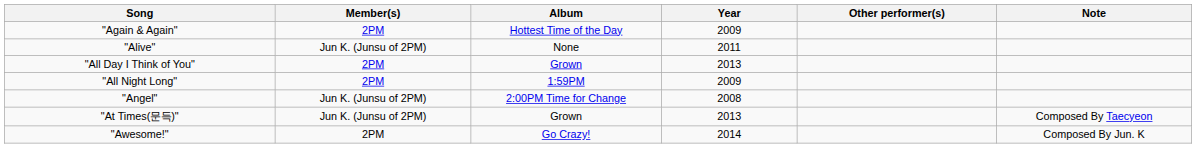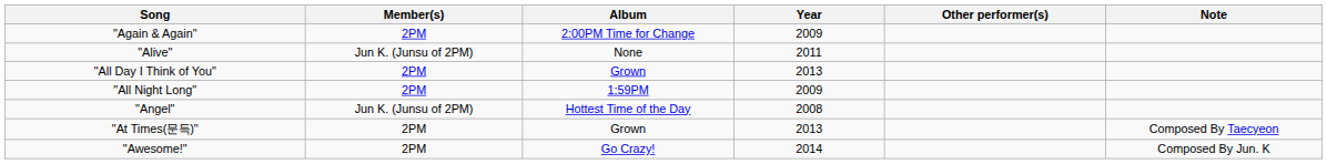 <table class="wikitable" style="margin:0.5em auto; clear:both; font-size:.9em; text-align:center; width:100%">
 <tr>
 <th width="500">Song</th>
 <th width="350">Member(s)</th>
 <th width="350">Album</th>
 <th width="250">Year</th>
 <th width="350">Other performer(s)</th>
 <th width="350">Note</th>
 </tr>
 <tr>
 <td>"Again & Again"</td>
 <td><a href='#'>2PM</a></td>
-<td><a href='#'>Hottest Time of the Day</a></td>
+<td><a href='#'>2:00PM Time for Change</a></td>
 <td>2009</td>
 <td></td>
 <td></td>
 </tr>
 <tr>
 <td>"Alive"</td>
 <td>Jun K. (Junsu of 2PM)</td>
 <td>None</td>
 <td>2011</td>
 <td></td>
 <td></td>
 </tr>
 <tr>
 <td>"All Day I Think of You"</td>
 <td><a href='#'>2PM</a></td>
 <td><a href='#'>Grown</a></td>
 <td>2013</td>
 <td></td>
 <td></td>
 </tr>
 <tr>
 <td>"All Night Long"</td>
 <td><a href='#'>2PM</a></td>
 <td><a href='#'>1:59PM</a></td>
 <td>2009</td>
 <td></td>
 <td></td>
 </tr>
 <tr>
 <td>"Angel"</td>
 <td>Jun K. (Junsu of 2PM)</td>
-<td><a href='#'>2:00PM Time for Change</a></td>
+<td><a href='#'>Hottest Time of the Day</a></td>
 <td>2008</td>
 <td></td>
 <td></td>
 </tr>
 <tr>
 <td>"At Times(문득)"</td>
-<td>Jun K. (Junsu of 2PM)</td>
+<td>2PM</td>
 <td>Grown</td>
 <td>2013</td>
 <td></td>
 <td>Composed By <a href='#'>Taecyeon</a></td>
 </tr>
 <tr>
 <td>"Awesome!"</td>
 <td>2PM</td>
 <td><a href='#'>Go Crazy!</a></td>
 <td>2014</td>
 <td></td>
 <td>Composed By Jun. K</td>
 </tr>
 </table>
